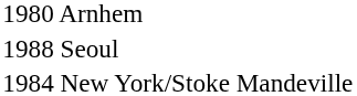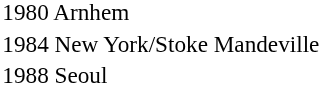 <table>
 <tr>
 <td>1980 Arnhem <br></td>
+<td></td>
+<td></td>
+<td></td>
+</tr>
+<tr>
+<td>1984 New York/Stoke Mandeville <br></td>
 <td></td>
 <td></td>
 <td></td>
 </tr>
 <tr>
 <td>1988 Seoul <br></td>
 <td></td>
 <td></td>
 <td></td>
 </tr>
-<tr>
-<td>1984 New York/Stoke Mandeville <br></td>
-<td></td>
-<td></td>
-<td></td>
-</tr>
 </table>
